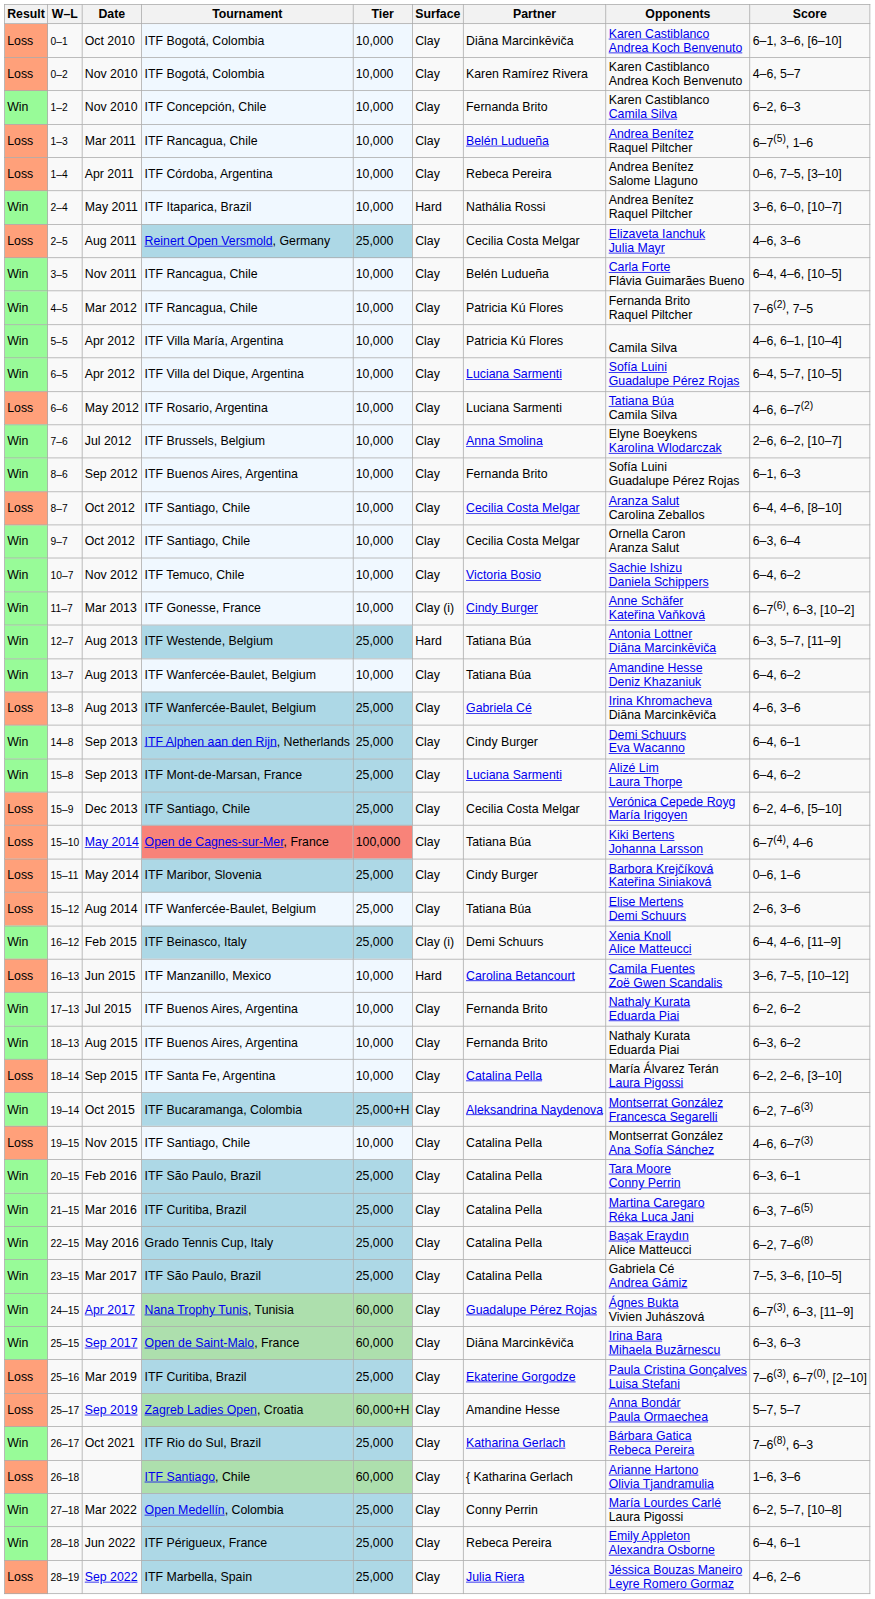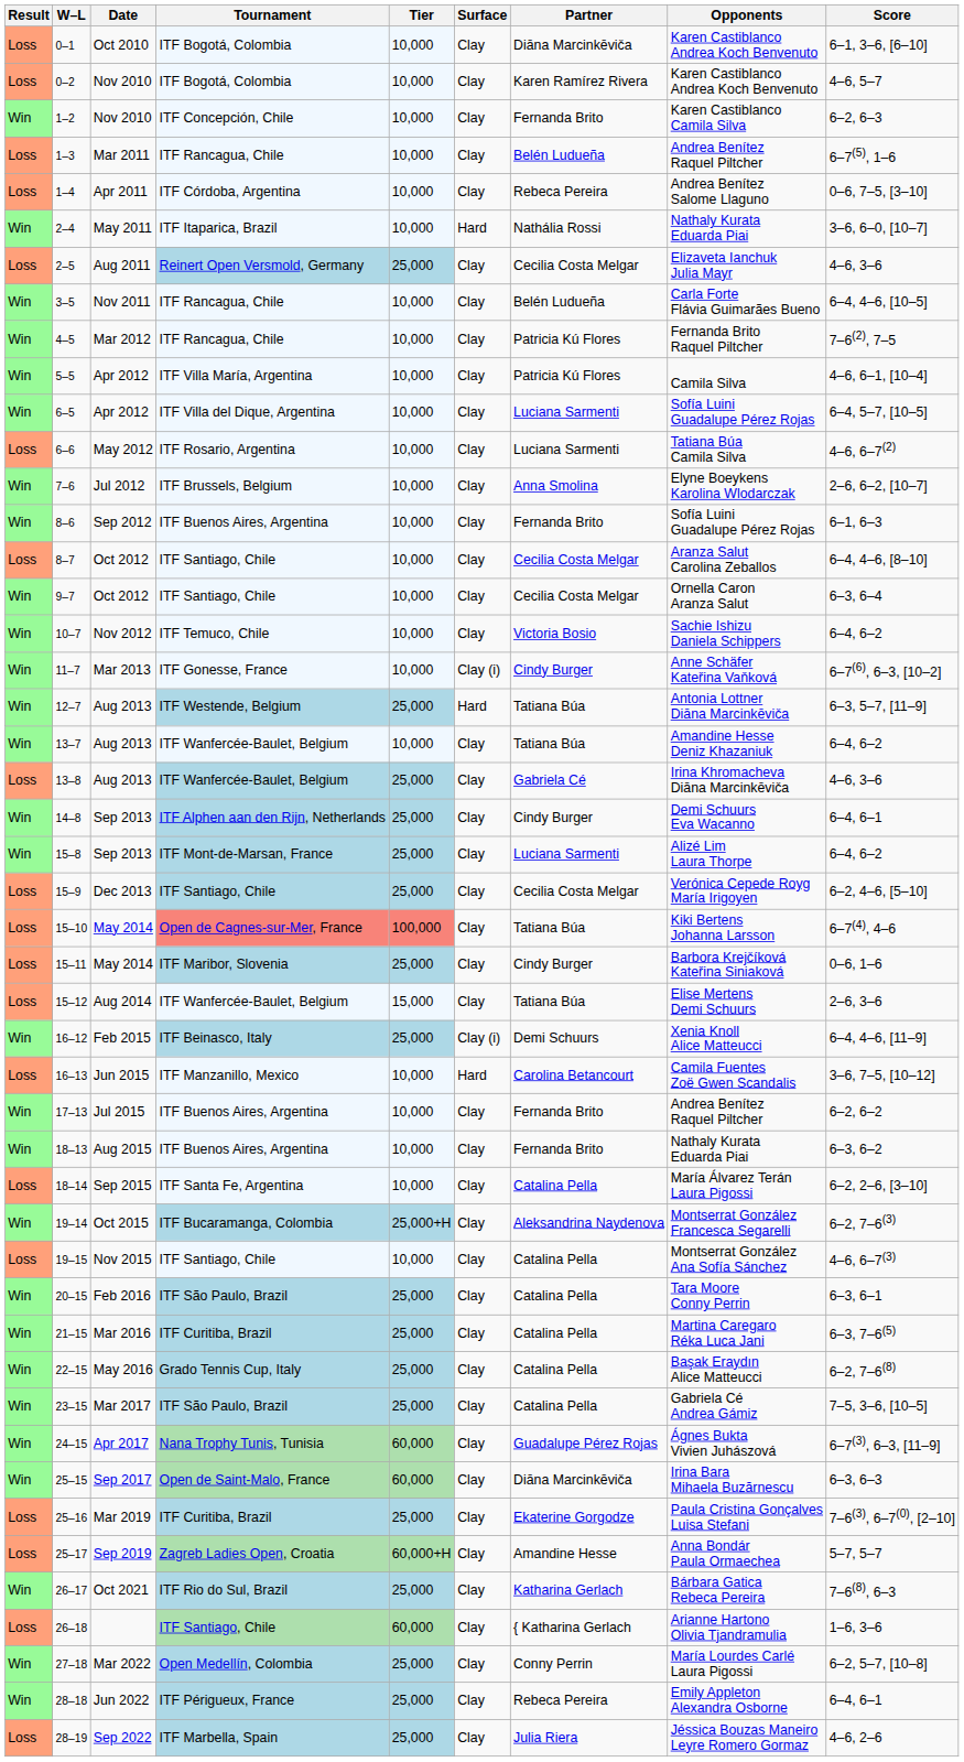 <table class="sortable wikitable nowrap">
 <tr>
 <th>Result</th>
 <th class="unsortable">W–L</th>
 <th>Date</th>
 <th>Tournament</th>
 <th>Tier</th>
 <th>Surface</th>
 <th>Partner</th>
 <th>Opponents</th>
 <th class="unsortable">Score</th>
 </tr>
 <tr>
 <td style="background:#ffa07a;">Loss</td>
 <td><small>0–1</small></td>
 <td>Oct 2010</td>
 <td style="background:#f0f8ff;">ITF Bogotá, Colombia</td>
 <td style="background:#f0f8ff;">10,000</td>
 <td>Clay</td>
 <td> Diāna Marcinkēviča</td>
 <td> <a href='#'>Karen Castiblanco</a> <br>  <a href='#'>Andrea Koch Benvenuto</a></td>
 <td>6–1, 3–6, [6–10]</td>
 </tr>
 <tr>
 <td style="background:#ffa07a;">Loss</td>
 <td><small>0–2</small></td>
 <td>Nov 2010</td>
 <td style="background:#f0f8ff;">ITF Bogotá, Colombia</td>
 <td style="background:#f0f8ff;">10,000</td>
 <td>Clay</td>
 <td> Karen Ramírez Rivera</td>
 <td> Karen Castiblanco <br>  Andrea Koch Benvenuto</td>
 <td>4–6, 5–7</td>
 </tr>
 <tr>
 <td style="background:#98fb98;">Win</td>
 <td><small>1–2</small></td>
 <td>Nov 2010</td>
 <td style="background:#f0f8ff;">ITF Concepción, Chile</td>
 <td style="background:#f0f8ff;">10,000</td>
 <td>Clay</td>
 <td> Fernanda Brito</td>
 <td> Karen Castiblanco <br>  <a href='#'>Camila Silva</a></td>
 <td>6–2, 6–3</td>
 </tr>
 <tr>
 <td style="background:#ffa07a;">Loss</td>
 <td><small>1–3</small></td>
 <td>Mar 2011</td>
 <td style="background:#f0f8ff;">ITF Rancagua, Chile</td>
 <td style="background:#f0f8ff;">10,000</td>
 <td>Clay</td>
 <td> <a href='#'>Belén Ludueña</a></td>
 <td> <a href='#'>Andrea Benítez</a> <br>  Raquel Piltcher</td>
 <td>6–7<sup>(5)</sup>, 1–6</td>
 </tr>
 <tr>
 <td style="background:#ffa07a;">Loss</td>
 <td><small>1–4</small></td>
 <td>Apr 2011</td>
 <td style="background:#f0f8ff;">ITF Córdoba, Argentina</td>
 <td style="background:#f0f8ff;">10,000</td>
 <td>Clay</td>
 <td> Rebeca Pereira</td>
 <td> Andrea Benítez <br>  Salome Llaguno</td>
 <td>0–6, 7–5, [3–10]</td>
 </tr>
 <tr>
 <td style="background:#98fb98;">Win</td>
 <td><small>2–4</small></td>
 <td>May 2011</td>
 <td style="background:#f0f8ff;">ITF Itaparica, Brazil</td>
 <td style="background:#f0f8ff;">10,000</td>
 <td>Hard</td>
 <td> Nathália Rossi</td>
-<td> Andrea Benítez <br>  Raquel Piltcher</td>
+<td> <a href='#'>Nathaly Kurata</a> <br>  <a href='#'>Eduarda Piai</a></td>
 <td>3–6, 6–0, [10–7]</td>
 </tr>
 <tr>
 <td style="background:#ffa07a;">Loss</td>
 <td><small>2–5</small></td>
 <td>Aug 2011</td>
 <td style="background:lightblue;"><a href='#'>Reinert Open Versmold</a>, Germany</td>
 <td style="background:lightblue;">25,000</td>
 <td>Clay</td>
 <td> Cecilia Costa Melgar</td>
 <td> <a href='#'>Elizaveta Ianchuk</a> <br>  <a href='#'>Julia Mayr</a></td>
 <td>4–6, 3–6</td>
 </tr>
 <tr>
 <td style="background:#98fb98;">Win</td>
 <td><small>3–5</small></td>
 <td>Nov 2011</td>
 <td style="background:#f0f8ff;">ITF Rancagua, Chile</td>
 <td style="background:#f0f8ff;">10,000</td>
 <td>Clay</td>
 <td> Belén Ludueña</td>
 <td> <a href='#'>Carla Forte</a> <br>  Flávia Guimarães Bueno</td>
 <td>6–4, 4–6, [10–5]</td>
 </tr>
 <tr>
 <td style="background:#98fb98;">Win</td>
 <td><small>4–5</small></td>
 <td>Mar 2012</td>
 <td style="background:#f0f8ff;">ITF Rancagua, Chile</td>
 <td style="background:#f0f8ff;">10,000</td>
 <td>Clay</td>
 <td> Patricia Kú Flores</td>
 <td> Fernanda Brito <br>  Raquel Piltcher</td>
 <td>7–6<sup>(2)</sup>, 7–5</td>
 </tr>
 <tr>
 <td style="background:#98fb98;">Win</td>
 <td><small>5–5</small></td>
 <td>Apr 2012</td>
 <td style="background:#f0f8ff;">ITF Villa María, Argentina</td>
 <td style="background:#f0f8ff;">10,000</td>
 <td>Clay</td>
 <td> Patricia Kú Flores</td>
 <td>  <br>  Camila Silva</td>
 <td>4–6, 6–1, [10–4]</td>
 </tr>
 <tr>
 <td style="background:#98fb98;">Win</td>
 <td><small>6–5</small></td>
 <td>Apr 2012</td>
 <td style="background:#f0f8ff;">ITF Villa del Dique, Argentina</td>
 <td style="background:#f0f8ff;">10,000</td>
 <td>Clay</td>
 <td> <a href='#'>Luciana Sarmenti</a></td>
 <td> <a href='#'>Sofía Luini</a> <br>  <a href='#'>Guadalupe Pérez Rojas</a></td>
 <td>6–4, 5–7, [10–5]</td>
 </tr>
 <tr>
 <td style="background:#ffa07a;">Loss</td>
 <td><small>6–6</small></td>
 <td>May 2012</td>
 <td style="background:#f0f8ff;">ITF Rosario, Argentina</td>
 <td style="background:#f0f8ff;">10,000</td>
 <td>Clay</td>
 <td> Luciana Sarmenti</td>
 <td> <a href='#'>Tatiana Búa</a> <br>  Camila Silva</td>
 <td>4–6, 6–7<sup>(2)</sup></td>
 </tr>
 <tr>
 <td style="background:#98fb98;">Win</td>
 <td><small>7–6</small></td>
 <td>Jul 2012</td>
 <td style="background:#f0f8ff;">ITF Brussels, Belgium</td>
 <td style="background:#f0f8ff;">10,000</td>
 <td>Clay</td>
 <td> <a href='#'>Anna Smolina</a></td>
 <td> Elyne Boeykens <br>  <a href='#'>Karolina Wlodarczak</a></td>
 <td>2–6, 6–2, [10–7]</td>
 </tr>
 <tr>
 <td style="background:#98fb98;">Win</td>
 <td><small>8–6</small></td>
 <td>Sep 2012</td>
 <td style="background:#f0f8ff;">ITF Buenos Aires, Argentina</td>
 <td style="background:#f0f8ff;">10,000</td>
 <td>Clay</td>
 <td> Fernanda Brito</td>
 <td> Sofía Luini <br>  Guadalupe Pérez Rojas</td>
 <td>6–1, 6–3</td>
 </tr>
 <tr>
 <td style="background:#ffa07a;">Loss</td>
 <td><small>8–7</small></td>
 <td>Oct 2012</td>
 <td style="background:#f0f8ff;">ITF Santiago, Chile</td>
 <td style="background:#f0f8ff;">10,000</td>
 <td>Clay</td>
 <td> <a href='#'>Cecilia Costa Melgar</a></td>
 <td> <a href='#'>Aranza Salut</a> <br>  Carolina Zeballos</td>
 <td>6–4, 4–6, [8–10]</td>
 </tr>
 <tr>
 <td style="background:#98fb98;">Win</td>
 <td><small>9–7</small></td>
 <td>Oct 2012</td>
 <td style="background:#f0f8ff;">ITF Santiago, Chile</td>
 <td style="background:#f0f8ff;">10,000</td>
 <td>Clay</td>
 <td> Cecilia Costa Melgar</td>
 <td> Ornella Caron <br>  Aranza Salut</td>
 <td>6–3, 6–4</td>
 </tr>
 <tr>
 <td style="background:#98fb98;">Win</td>
 <td><small>10–7</small></td>
 <td>Nov 2012</td>
 <td style="background:#f0f8ff;">ITF Temuco, Chile</td>
 <td style="background:#f0f8ff;">10,000</td>
 <td>Clay</td>
 <td> <a href='#'>Victoria Bosio</a></td>
 <td> <a href='#'>Sachie Ishizu</a> <br>  <a href='#'>Daniela Schippers</a></td>
 <td>6–4, 6–2</td>
 </tr>
 <tr>
 <td style="background:#98fb98;">Win</td>
 <td><small>11–7</small></td>
 <td>Mar 2013</td>
 <td style="background:#f0f8ff;">ITF Gonesse, France</td>
 <td style="background:#f0f8ff;">10,000</td>
 <td>Clay (i)</td>
 <td> <a href='#'>Cindy Burger</a></td>
 <td> <a href='#'>Anne Schäfer</a> <br>  <a href='#'>Kateřina Vaňková</a></td>
 <td>6–7<sup>(6)</sup>, 6–3, [10–2]</td>
 </tr>
 <tr>
 <td style="background:#98fb98;">Win</td>
 <td><small>12–7</small></td>
 <td>Aug 2013</td>
 <td style="background:lightblue;">ITF Westende, Belgium</td>
 <td style="background:lightblue;">25,000</td>
 <td>Hard</td>
 <td> Tatiana Búa</td>
 <td> <a href='#'>Antonia Lottner</a> <br>  <a href='#'>Diāna Marcinkēviča</a></td>
 <td>6–3, 5–7, [11–9]</td>
 </tr>
 <tr>
 <td style="background:#98fb98;">Win</td>
 <td><small>13–7</small></td>
 <td>Aug 2013</td>
 <td style="background:#f0f8ff;">ITF Wanfercée-Baulet, Belgium</td>
 <td style="background:#f0f8ff;">10,000</td>
 <td>Clay</td>
 <td> Tatiana Búa</td>
 <td> <a href='#'>Amandine Hesse</a> <br>  <a href='#'>Deniz Khazaniuk</a></td>
 <td>6–4, 6–2</td>
 </tr>
 <tr>
 <td style="background:#ffa07a;">Loss</td>
 <td><small>13–8</small></td>
 <td>Aug 2013</td>
 <td style="background:lightblue;">ITF Wanfercée-Baulet, Belgium</td>
 <td style="background:lightblue;">25,000</td>
 <td>Clay</td>
 <td> <a href='#'>Gabriela Cé</a></td>
 <td> <a href='#'>Irina Khromacheva</a> <br>  Diāna Marcinkēviča</td>
 <td>4–6, 3–6</td>
 </tr>
 <tr>
 <td style="background:#98fb98;">Win</td>
 <td><small>14–8</small></td>
 <td>Sep 2013</td>
 <td style="background:lightblue;"><a href='#'>ITF Alphen aan den Rijn</a>, Netherlands</td>
 <td style="background:lightblue;">25,000</td>
 <td>Clay</td>
 <td> Cindy Burger</td>
 <td> <a href='#'>Demi Schuurs</a> <br>  <a href='#'>Eva Wacanno</a></td>
 <td>6–4, 6–1</td>
 </tr>
 <tr>
 <td style="background:#98fb98;">Win</td>
 <td><small>15–8</small></td>
 <td>Sep 2013</td>
 <td style="background:lightblue;">ITF Mont-de-Marsan, France</td>
 <td style="background:lightblue;">25,000</td>
 <td>Clay</td>
 <td> <a href='#'>Luciana Sarmenti</a></td>
 <td> <a href='#'>Alizé Lim</a> <br>  <a href='#'>Laura Thorpe</a></td>
 <td>6–4, 6–2</td>
 </tr>
 <tr>
 <td style="background:#ffa07a;">Loss</td>
 <td><small>15–9</small></td>
 <td>Dec 2013</td>
 <td style="background:lightblue;">ITF Santiago, Chile</td>
 <td style="background:lightblue;">25,000</td>
 <td>Clay</td>
 <td> Cecilia Costa Melgar</td>
 <td> <a href='#'>Verónica Cepede Royg</a> <br>  <a href='#'>María Irigoyen</a></td>
 <td>6–2, 4–6, [5–10]</td>
 </tr>
 <tr>
 <td style="background:#ffa07a;">Loss</td>
 <td><small>15–10</small></td>
 <td><a href='#'>May 2014</a></td>
 <td style="background:#f88379;"><a href='#'>Open de Cagnes-sur-Mer</a>, France</td>
 <td style="background:#f88379;">100,000</td>
 <td>Clay</td>
 <td> Tatiana Búa</td>
 <td> <a href='#'>Kiki Bertens</a> <br>  <a href='#'>Johanna Larsson</a></td>
 <td>6–7<sup>(4)</sup>, 4–6</td>
 </tr>
 <tr>
 <td style="background:#ffa07a;">Loss</td>
 <td><small>15–11</small></td>
 <td>May 2014</td>
 <td style="background:lightblue;">ITF Maribor, Slovenia</td>
 <td style="background:lightblue;">25,000</td>
 <td>Clay</td>
 <td> Cindy Burger</td>
 <td> <a href='#'>Barbora Krejčíková</a> <br>  <a href='#'>Kateřina Siniaková</a></td>
 <td>0–6, 1–6</td>
 </tr>
 <tr>
 <td style="background:#ffa07a;">Loss</td>
 <td><small>15–12</small></td>
 <td>Aug 2014</td>
 <td style="background:#f0f8ff;">ITF Wanfercée-Baulet, Belgium</td>
-<td style="background:#f0f8ff;">25,000</td>
+<td style="background:#f0f8ff;">15,000</td>
 <td>Clay</td>
 <td> Tatiana Búa</td>
 <td> <a href='#'>Elise Mertens</a> <br>  <a href='#'>Demi Schuurs</a></td>
 <td>2–6, 3–6</td>
 </tr>
 <tr>
 <td style="background:#98fb98;">Win</td>
 <td><small>16–12</small></td>
 <td>Feb 2015</td>
 <td style="background:lightblue;">ITF Beinasco, Italy</td>
 <td style="background:lightblue;">25,000</td>
 <td>Clay (i)</td>
 <td> Demi Schuurs</td>
 <td> <a href='#'>Xenia Knoll</a> <br>  <a href='#'>Alice Matteucci</a></td>
 <td>6–4, 4–6, [11–9]</td>
 </tr>
 <tr>
 <td style="background:#ffa07a;">Loss</td>
 <td><small>16–13</small></td>
 <td>Jun 2015</td>
 <td style="background:#f0f8ff;">ITF Manzanillo, Mexico</td>
 <td style="background:#f0f8ff;">10,000</td>
 <td>Hard</td>
 <td> <a href='#'>Carolina Betancourt</a></td>
 <td> <a href='#'>Camila Fuentes</a> <br>  <a href='#'>Zoë Gwen Scandalis</a></td>
 <td>3–6, 7–5, [10–12]</td>
 </tr>
 <tr>
 <td style="background:#98fb98;">Win</td>
 <td><small>17–13</small></td>
 <td>Jul 2015</td>
 <td style="background:#f0f8ff;">ITF Buenos Aires, Argentina</td>
 <td style="background:#f0f8ff;">10,000</td>
 <td>Clay</td>
 <td> Fernanda Brito</td>
-<td> <a href='#'>Nathaly Kurata</a> <br>  <a href='#'>Eduarda Piai</a></td>
+<td> Andrea Benítez <br>  Raquel Piltcher</td>
 <td>6–2, 6–2</td>
 </tr>
 <tr>
 <td style="background:#98fb98;">Win</td>
 <td><small>18–13</small></td>
 <td>Aug 2015</td>
 <td style="background:#f0f8ff;">ITF Buenos Aires, Argentina</td>
 <td style="background:#f0f8ff;">10,000</td>
 <td>Clay</td>
 <td> Fernanda Brito</td>
 <td> Nathaly Kurata <br>  Eduarda Piai</td>
 <td>6–3, 6–2</td>
 </tr>
 <tr>
 <td style="background:#ffa07a;">Loss</td>
 <td><small>18–14</small></td>
 <td>Sep 2015</td>
 <td style="background:#f0f8ff;">ITF Santa Fe, Argentina</td>
 <td style="background:#f0f8ff;">10,000</td>
 <td>Clay</td>
 <td> <a href='#'>Catalina Pella</a></td>
 <td> María Álvarez Terán <br>  <a href='#'>Laura Pigossi</a></td>
 <td>6–2, 2–6, [3–10]</td>
 </tr>
 <tr>
 <td style="background:#98fb98;">Win</td>
 <td><small>19–14</small></td>
 <td>Oct 2015</td>
 <td style="background:lightblue;">ITF Bucaramanga, Colombia</td>
 <td style="background:lightblue;">25,000+H</td>
 <td>Clay</td>
 <td> <a href='#'>Aleksandrina Naydenova</a></td>
 <td> <a href='#'>Montserrat González</a> <br>  <a href='#'>Francesca Segarelli</a></td>
 <td>6–2, 7–6<sup>(3)</sup></td>
 </tr>
 <tr>
 <td style="background:#ffa07a;">Loss</td>
 <td><small>19–15</small></td>
 <td>Nov 2015</td>
 <td style="background:#f0f8ff;">ITF Santiago, Chile</td>
 <td style="background:#f0f8ff;">10,000</td>
 <td>Clay</td>
 <td> Catalina Pella</td>
 <td> Montserrat González <br>  <a href='#'>Ana Sofía Sánchez</a></td>
 <td>4–6, 6–7<sup>(3)</sup></td>
 </tr>
 <tr>
 <td style="background:#98fb98;">Win</td>
 <td><small>20–15</small></td>
 <td>Feb 2016</td>
 <td style="background:lightblue;">ITF São Paulo, Brazil</td>
 <td style="background:lightblue;">25,000</td>
 <td>Clay</td>
 <td> Catalina Pella</td>
 <td> <a href='#'>Tara Moore</a> <br>  <a href='#'>Conny Perrin</a></td>
 <td>6–3, 6–1</td>
 </tr>
 <tr>
 <td style="background:#98fb98;">Win</td>
 <td><small>21–15</small></td>
 <td>Mar 2016</td>
 <td style="background:lightblue;">ITF Curitiba, Brazil</td>
 <td style="background:lightblue;">25,000</td>
 <td>Clay</td>
 <td> Catalina Pella</td>
 <td> <a href='#'>Martina Caregaro</a> <br>  <a href='#'>Réka Luca Jani</a></td>
 <td>6–3, 7–6<sup>(5)</sup></td>
 </tr>
 <tr>
 <td style="background:#98fb98;">Win</td>
 <td><small>22–15</small></td>
 <td>May 2016</td>
 <td style="background:lightblue;">Grado Tennis Cup, Italy</td>
 <td style="background:lightblue;">25,000</td>
 <td>Clay</td>
 <td> Catalina Pella</td>
 <td> <a href='#'>Başak Eraydın</a> <br>  Alice Matteucci</td>
 <td>6–2, 7–6<sup>(8)</sup></td>
 </tr>
 <tr>
 <td style="background:#98fb98;">Win</td>
 <td><small>23–15</small></td>
 <td>Mar 2017</td>
 <td style="background:lightblue;">ITF São Paulo, Brazil</td>
 <td style="background:lightblue;">25,000</td>
 <td>Clay</td>
 <td> Catalina Pella</td>
 <td> Gabriela Cé <br>  <a href='#'>Andrea Gámiz</a></td>
 <td>7–5, 3–6, [10–5]</td>
 </tr>
 <tr>
 <td style="background:#98fb98;">Win</td>
 <td><small>24–15</small></td>
 <td><a href='#'>Apr 2017</a></td>
 <td style="background:#addfad;"><a href='#'>Nana Trophy Tunis</a>, Tunisia</td>
 <td style="background:#addfad;">60,000</td>
 <td>Clay</td>
 <td> <a href='#'>Guadalupe Pérez Rojas</a></td>
 <td> <a href='#'>Ágnes Bukta</a> <br>  Vivien Juhászová</td>
 <td>6–7<sup>(3)</sup>, 6–3, [11–9]</td>
 </tr>
 <tr>
 <td style="background:#98fb98;">Win</td>
 <td><small>25–15</small></td>
 <td><a href='#'>Sep 2017</a></td>
 <td style="background:#addfad;"><a href='#'>Open de Saint-Malo</a>, France</td>
 <td style="background:#addfad;">60,000</td>
 <td>Clay</td>
 <td> Diāna Marcinkēviča</td>
 <td> <a href='#'>Irina Bara</a> <br>  <a href='#'>Mihaela Buzărnescu</a></td>
 <td>6–3, 6–3</td>
 </tr>
 <tr>
 <td style="background:#ffa07a;">Loss</td>
 <td><small>25–16</small></td>
 <td>Mar 2019</td>
 <td style="background:lightblue;">ITF Curitiba, Brazil</td>
 <td style="background:lightblue;">25,000</td>
 <td>Clay</td>
 <td> <a href='#'>Ekaterine Gorgodze</a></td>
 <td> <a href='#'>Paula Cristina Gonçalves</a> <br>  <a href='#'>Luisa Stefani</a></td>
 <td>7–6<sup>(3)</sup>, 6–7<sup>(0)</sup>, [2–10]</td>
 </tr>
 <tr>
 <td style="background:#ffa07a;">Loss</td>
 <td><small>25–17</small></td>
 <td><a href='#'>Sep 2019</a></td>
 <td style="background:#addfad;"><a href='#'>Zagreb Ladies Open</a>, Croatia</td>
 <td style="background:#addfad;">60,000+H</td>
 <td>Clay</td>
 <td> Amandine Hesse</td>
 <td> <a href='#'>Anna Bondár</a> <br>  <a href='#'>Paula Ormaechea</a></td>
 <td>5–7, 5–7</td>
 </tr>
 <tr>
 <td style="background:#98FB98;">Win</td>
 <td><small>26–17</small></td>
 <td>Oct 2021</td>
 <td style="background:lightblue;">ITF Rio do Sul, Brazil</td>
 <td style="background:lightblue;">25,000</td>
 <td>Clay</td>
 <td> <a href='#'>Katharina Gerlach</a></td>
 <td> <a href='#'>Bárbara Gatica</a> <br>  <a href='#'>Rebeca Pereira</a></td>
 <td>7–6<sup>(8)</sup>, 6–3</td>
 </tr>
 <tr>
 <td style="background:#ffa07a;">Loss</td>
 <td><small>26–18</small></td>
 <td><a href='#'></a></td>
 <td style="background:#addfad;"><a href='#'>ITF Santiago</a>, Chile</td>
 <td style="background:#addfad;">60,000</td>
 <td>Clay</td>
 <td>{ Katharina Gerlach</td>
 <td> <a href='#'>Arianne Hartono</a> <br>  <a href='#'>Olivia Tjandramulia</a></td>
 <td>1–6, 3–6</td>
 </tr>
 <tr>
 <td style="background:#98FB98;">Win</td>
 <td><small>27–18</small></td>
 <td>Mar 2022</td>
 <td style="background:lightblue;"><a href='#'>Open Medellín</a>, Colombia</td>
 <td style="background:lightblue;">25,000</td>
 <td>Clay</td>
 <td> Conny Perrin</td>
 <td> <a href='#'>María Lourdes Carlé</a> <br>  Laura Pigossi</td>
 <td>6–2, 5–7, [10–8]</td>
 </tr>
 <tr>
 <td style="background:#98fb98;">Win</td>
 <td><small>28–18</small></td>
 <td>Jun 2022</td>
 <td style="background:lightblue;">ITF Périgueux, France</td>
 <td style="background:lightblue;">25,000</td>
 <td>Clay</td>
 <td> Rebeca Pereira</td>
 <td> <a href='#'>Emily Appleton</a> <br>  <a href='#'>Alexandra Osborne</a></td>
 <td>6–4, 6–1</td>
 </tr>
 <tr>
 <td bgcolor=ffa07a>Loss</td>
 <td><small>28–19</small></td>
 <td><a href='#'>Sep 2022</a></td>
 <td style="background:lightblue;">ITF Marbella, Spain</td>
 <td style="background:lightblue;">25,000</td>
 <td>Clay</td>
 <td> <a href='#'>Julia Riera</a></td>
 <td> <a href='#'>Jéssica Bouzas Maneiro</a> <br>  <a href='#'>Leyre Romero Gormaz</a></td>
 <td>4–6, 2–6</td>
 </tr>
 </table>
